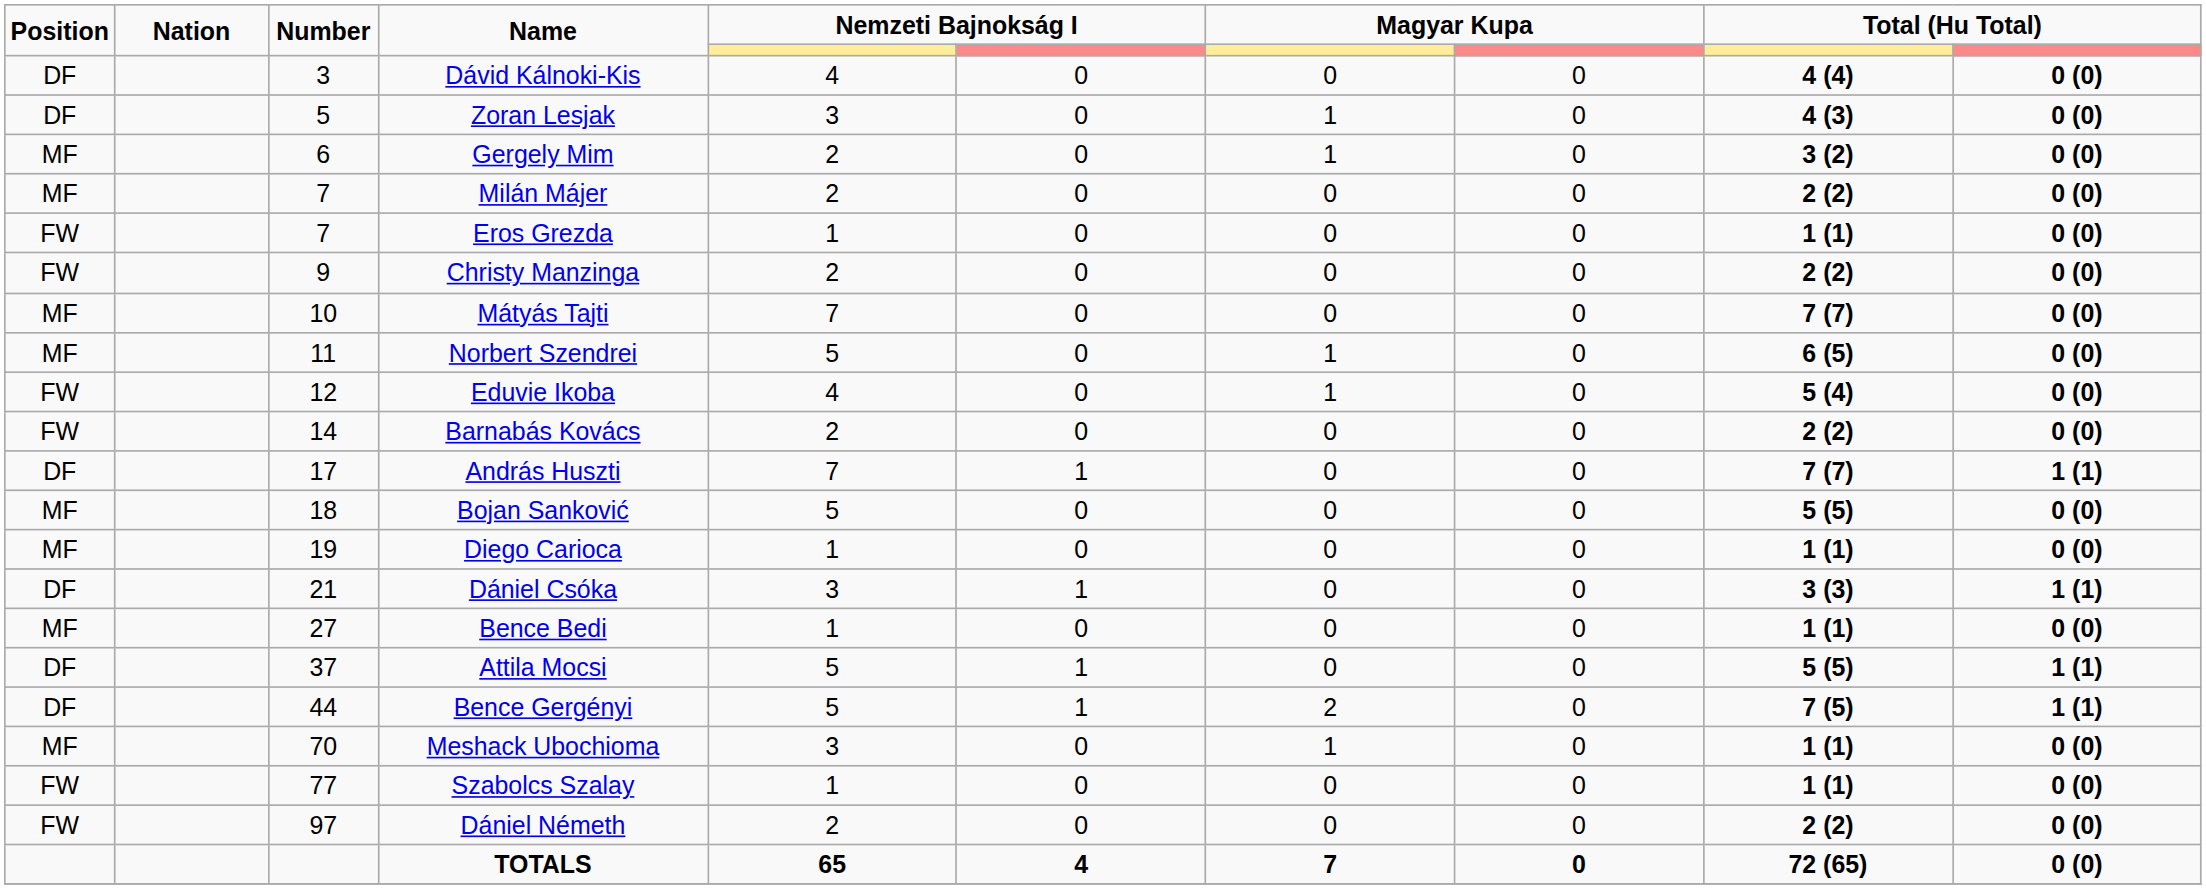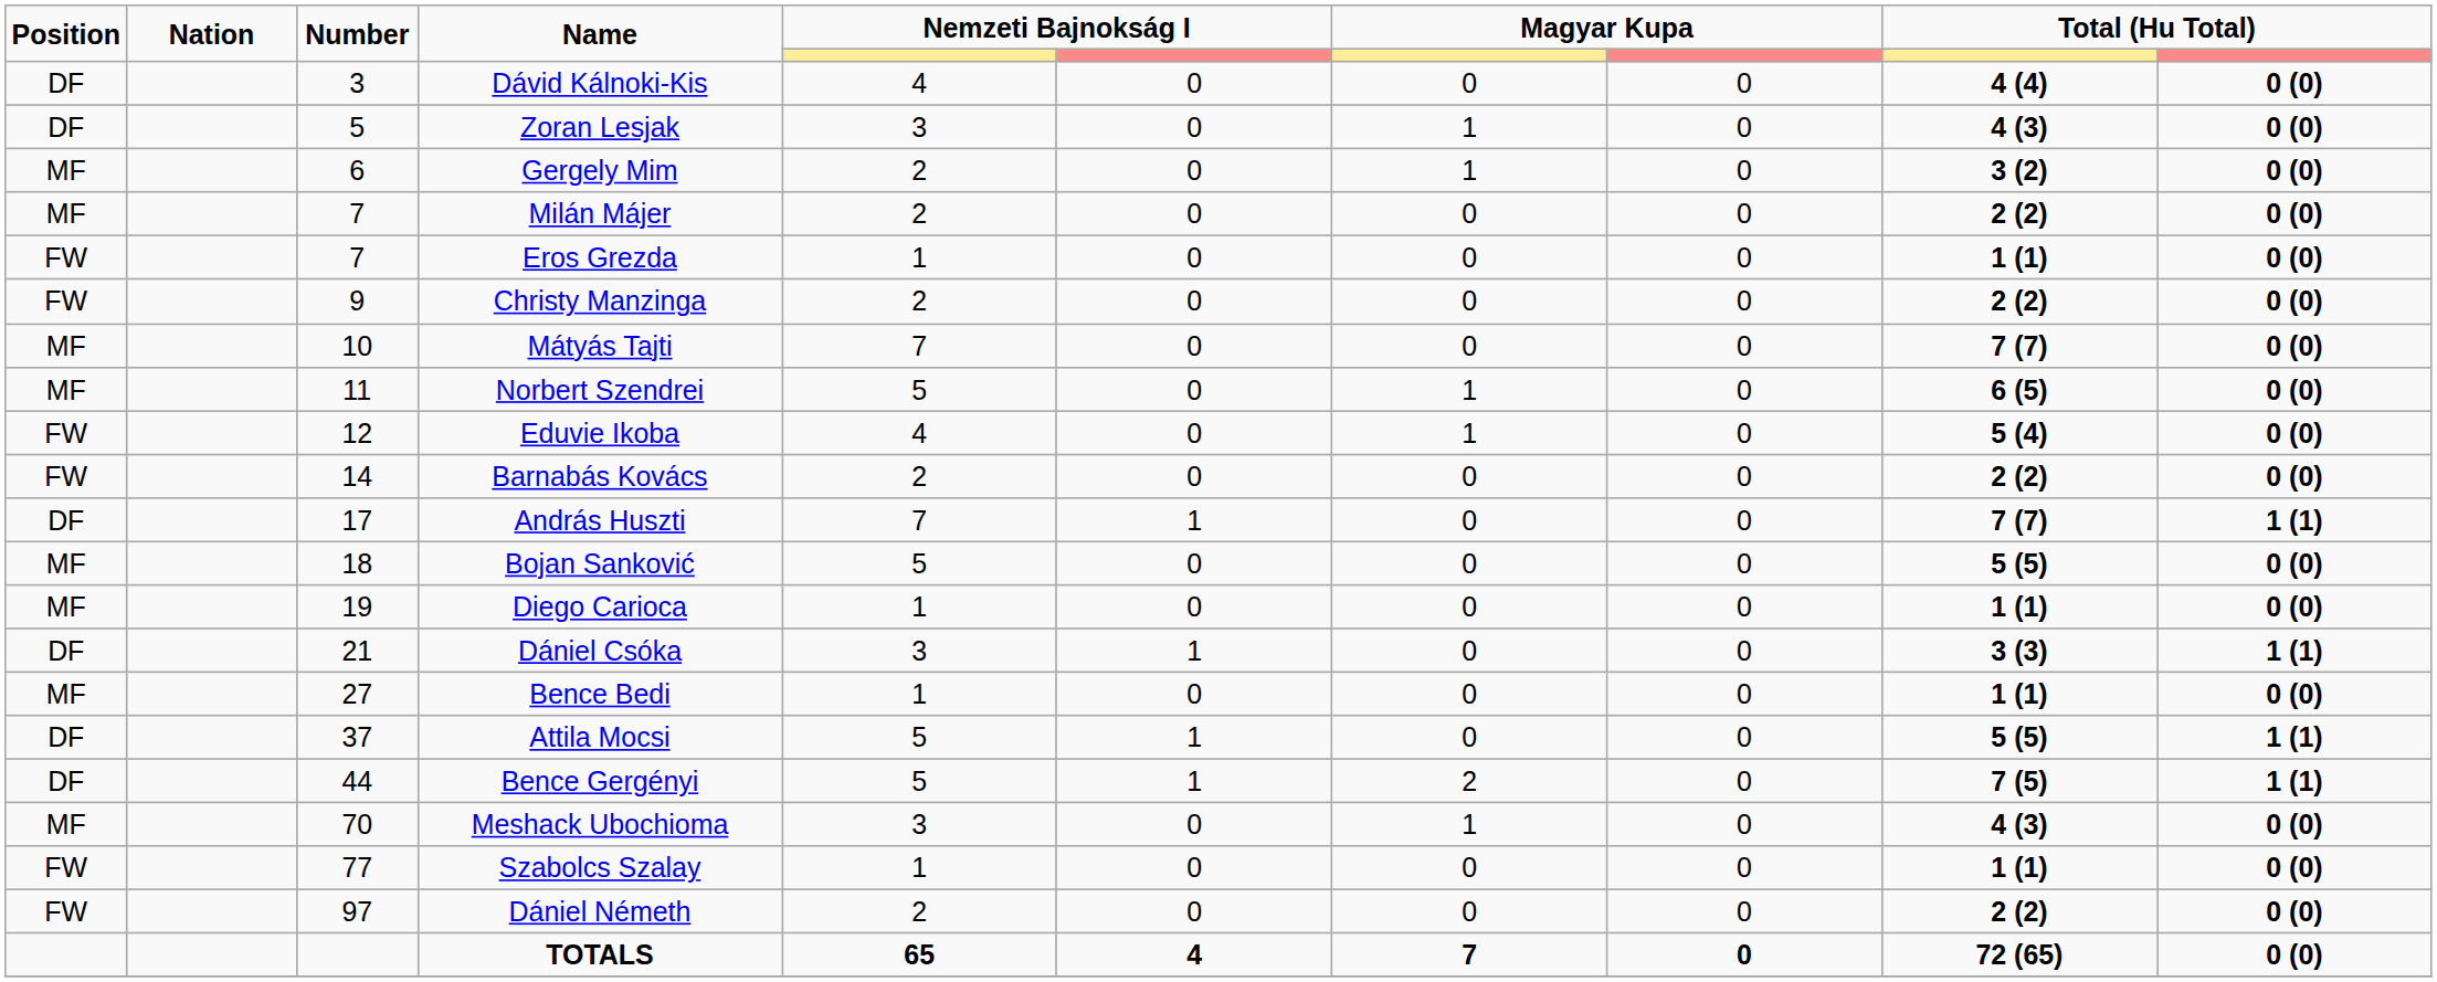 <table class="wikitable" style="font-size: 95%; text-align: center;">
 <tr>
 <td rowspan="2" width="5%" align="center"><strong>Position</strong></td>
 <td rowspan="2" width="7%" align="center"><strong>Nation</strong></td>
 <td rowspan="2" width="5%" align="center"><strong>Number</strong></td>
 <td rowspan="2" width="15%" align="center"><strong>Name</strong></td>
 <td colspan="2" align="center"><strong>Nemzeti Bajnokság I</strong></td>
 <td colspan="2" align="center"><strong>Magyar Kupa</strong></td>
 <td colspan="2" align="center"><strong>Total (Hu Total)</strong></td>
 </tr>
 <tr>
 <th width=60 style="background: #FFEE99"></th>
 <th width=60 style="background: #FF8888"></th>
 <th width=60 style="background: #FFEE99"></th>
 <th width=60 style="background: #FF8888"></th>
 <th width=60 style="background: #FFEE99"></th>
 <th width=60 style="background: #FF8888"></th>
 </tr>
 <tr>
 <td>DF</td>
 <td></td>
 <td>3</td>
 <td><a href='#'>Dávid Kálnoki-Kis</a></td>
 <td>4</td>
 <td>0</td>
 <td>0</td>
 <td>0</td>
 <td><strong>4 (4)</strong></td>
 <td><strong>0 (0)</strong></td>
 </tr>
 <tr>
 <td>DF</td>
 <td></td>
 <td>5</td>
 <td><a href='#'>Zoran Lesjak</a></td>
 <td>3</td>
 <td>0</td>
 <td>1</td>
 <td>0</td>
 <td><strong>4 (3)</strong></td>
 <td><strong>0 (0)</strong></td>
 </tr>
 <tr>
 <td>MF</td>
 <td></td>
 <td>6</td>
 <td><a href='#'>Gergely Mim</a></td>
 <td>2</td>
 <td>0</td>
 <td>1</td>
 <td>0</td>
 <td><strong>3 (2)</strong></td>
 <td><strong>0 (0)</strong></td>
 </tr>
 <tr>
 <td>MF</td>
 <td></td>
 <td>7</td>
 <td><a href='#'>Milán Májer</a></td>
 <td>2</td>
 <td>0</td>
 <td>0</td>
 <td>0</td>
 <td><strong>2 (2)</strong></td>
 <td><strong>0 (0)</strong></td>
 </tr>
 <tr>
 <td>FW</td>
 <td></td>
 <td>7</td>
 <td><a href='#'>Eros Grezda</a></td>
 <td>1</td>
 <td>0</td>
 <td>0</td>
 <td>0</td>
 <td><strong>1 (1)</strong></td>
 <td><strong>0 (0)</strong></td>
 </tr>
 <tr>
 <td>FW</td>
 <td></td>
 <td>9</td>
 <td><a href='#'>Christy Manzinga</a></td>
 <td>2</td>
 <td>0</td>
 <td>0</td>
 <td>0</td>
 <td><strong>2 (2)</strong></td>
 <td><strong>0 (0)</strong></td>
 </tr>
 <tr>
 <td>MF</td>
 <td></td>
 <td>10</td>
 <td><a href='#'>Mátyás Tajti</a></td>
 <td>7</td>
 <td>0</td>
 <td>0</td>
 <td>0</td>
 <td><strong>7 (7)</strong></td>
 <td><strong>0 (0)</strong></td>
 </tr>
 <tr>
 <td>MF</td>
 <td></td>
 <td>11</td>
 <td><a href='#'>Norbert Szendrei</a></td>
 <td>5</td>
 <td>0</td>
 <td>1</td>
 <td>0</td>
 <td><strong>6 (5)</strong></td>
 <td><strong>0 (0)</strong></td>
 </tr>
 <tr>
 <td>FW</td>
 <td></td>
 <td>12</td>
 <td><a href='#'>Eduvie Ikoba</a></td>
 <td>4</td>
 <td>0</td>
 <td>1</td>
 <td>0</td>
 <td><strong>5 (4)</strong></td>
 <td><strong>0 (0)</strong></td>
 </tr>
 <tr>
 <td>FW</td>
 <td></td>
 <td>14</td>
 <td><a href='#'>Barnabás Kovács</a></td>
 <td>2</td>
 <td>0</td>
 <td>0</td>
 <td>0</td>
 <td><strong>2 (2)</strong></td>
 <td><strong>0 (0)</strong></td>
 </tr>
 <tr>
 <td>DF</td>
 <td></td>
 <td>17</td>
 <td><a href='#'>András Huszti</a></td>
 <td>7</td>
 <td>1</td>
 <td>0</td>
 <td>0</td>
 <td><strong>7 (7)</strong></td>
 <td><strong>1 (1)</strong></td>
 </tr>
 <tr>
 <td>MF</td>
 <td></td>
 <td>18</td>
 <td><a href='#'>Bojan Sanković</a></td>
 <td>5</td>
 <td>0</td>
 <td>0</td>
 <td>0</td>
 <td><strong>5 (5)</strong></td>
 <td><strong>0 (0)</strong></td>
 </tr>
 <tr>
 <td>MF</td>
 <td></td>
 <td>19</td>
 <td><a href='#'>Diego Carioca</a></td>
 <td>1</td>
 <td>0</td>
 <td>0</td>
 <td>0</td>
 <td><strong>1 (1)</strong></td>
 <td><strong>0 (0)</strong></td>
 </tr>
 <tr>
 <td>DF</td>
 <td></td>
 <td>21</td>
 <td><a href='#'>Dániel Csóka</a></td>
 <td>3</td>
 <td>1</td>
 <td>0</td>
 <td>0</td>
 <td><strong>3 (3)</strong></td>
 <td><strong>1 (1)</strong></td>
 </tr>
 <tr>
 <td>MF</td>
 <td></td>
 <td>27</td>
 <td><a href='#'>Bence Bedi</a></td>
 <td>1</td>
 <td>0</td>
 <td>0</td>
 <td>0</td>
 <td><strong>1 (1)</strong></td>
 <td><strong>0 (0)</strong></td>
 </tr>
 <tr>
 <td>DF</td>
 <td></td>
 <td>37</td>
 <td><a href='#'>Attila Mocsi</a></td>
 <td>5</td>
 <td>1</td>
 <td>0</td>
 <td>0</td>
 <td><strong>5 (5)</strong></td>
 <td><strong>1 (1)</strong></td>
 </tr>
 <tr>
 <td>DF</td>
 <td></td>
 <td>44</td>
 <td><a href='#'>Bence Gergényi</a></td>
 <td>5</td>
 <td>1</td>
 <td>2</td>
 <td>0</td>
 <td><strong>7 (5)</strong></td>
 <td><strong>1 (1)</strong></td>
 </tr>
 <tr>
 <td>MF</td>
 <td></td>
 <td>70</td>
 <td><a href='#'>Meshack Ubochioma</a></td>
 <td>3</td>
 <td>0</td>
 <td>1</td>
 <td>0</td>
-<td><strong>1 (1)</strong></td>
+<td><strong>4 (3)</strong></td>
 <td><strong>0 (0)</strong></td>
 </tr>
 <tr>
 <td>FW</td>
 <td></td>
 <td>77</td>
 <td><a href='#'>Szabolcs Szalay</a></td>
 <td>1</td>
 <td>0</td>
 <td>0</td>
 <td>0</td>
 <td><strong>1 (1)</strong></td>
 <td><strong>0 (0)</strong></td>
 </tr>
 <tr>
 <td>FW</td>
 <td></td>
 <td>97</td>
 <td><a href='#'>Dániel Németh</a></td>
 <td>2</td>
 <td>0</td>
 <td>0</td>
 <td>0</td>
 <td><strong>2 (2)</strong></td>
 <td><strong>0 (0)</strong></td>
 </tr>
 <tr>
 <td></td>
 <td></td>
 <td></td>
 <td><strong>TOTALS</strong></td>
 <td><strong>65</strong></td>
 <td><strong>4</strong></td>
 <td><strong>7</strong></td>
 <td><strong>0</strong></td>
 <td><strong>72 (65)</strong></td>
 <td><strong>0 (0)</strong></td>
 </tr>
 <tr>
 </tr>
 </table>
